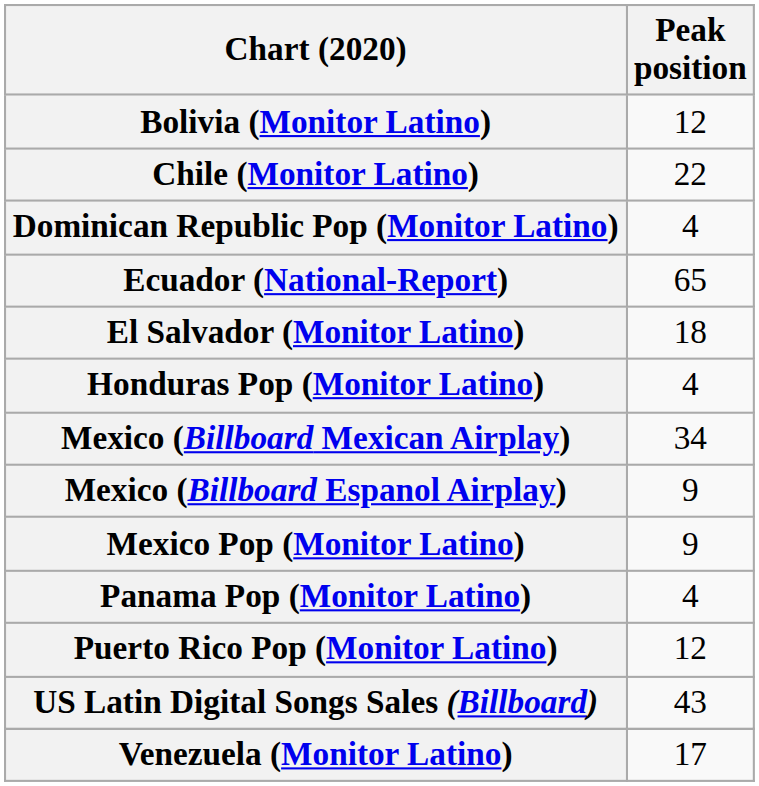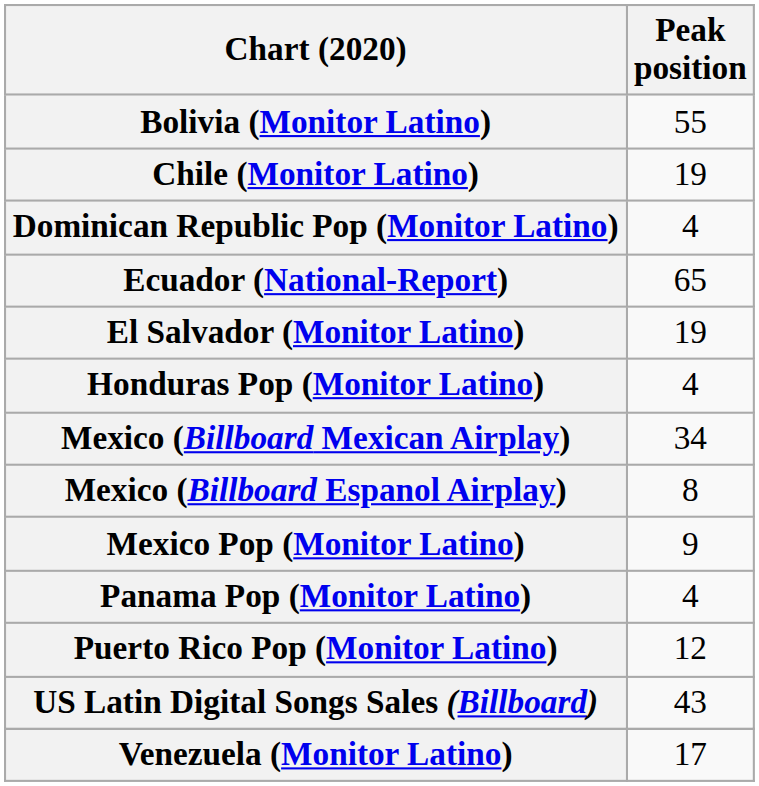 <table class="wikitable sortable plainrowheaders" style="text-align:center">
 <tr>
 <th scope="col">Chart (2020)</th>
 <th scope="col">Peak<br> position</th>
 </tr>
 <tr>
 <th scope="row">Bolivia (<a href='#'>Monitor Latino</a>)</th>
-<td>12</td>
+<td>55</td>
 </tr>
 <tr>
 <th scope="row">Chile (<a href='#'>Monitor Latino</a>)</th>
-<td>22</td>
+<td>19</td>
 </tr>
 <tr>
 <th scope="row">Dominican Republic Pop (<a href='#'>Monitor Latino</a>)</th>
 <td>4</td>
 </tr>
 <tr>
 <th scope="row">Ecuador (<a href='#'>National-Report</a>)</th>
 <td>65</td>
 </tr>
 <tr>
 <th scope="row">El Salvador (<a href='#'>Monitor Latino</a>)</th>
-<td>18</td>
+<td>19</td>
 </tr>
 <tr>
 <th scope="row">Honduras Pop (<a href='#'>Monitor Latino</a>)</th>
 <td>4</td>
 </tr>
 <tr>
 <th scope="row">Mexico (<a href='#'><em>Billboard</em> Mexican Airplay</a>)</th>
 <td>34</td>
 </tr>
 <tr>
 <th scope="row">Mexico (<a href='#'><em>Billboard</em> Espanol Airplay</a>)</th>
-<td>9</td>
+<td>8</td>
 </tr>
 <tr>
 <th scope="row">Mexico Pop (<a href='#'>Monitor Latino</a>)</th>
 <td>9</td>
 </tr>
 <tr>
 <th scope="row">Panama Pop (<a href='#'>Monitor Latino</a>)</th>
 <td>4</td>
 </tr>
 <tr>
 <th scope="row">Puerto Rico Pop (<a href='#'>Monitor Latino</a>)</th>
 <td>12</td>
 </tr>
 <tr>
 <th scope="row">US Latin Digital Songs Sales <em>(<a href='#'>Billboard</a>)</em></th>
 <td>43</td>
 </tr>
 <tr>
 </tr>
 <tr>
 <th scope="row">Venezuela (<a href='#'>Monitor Latino</a>)</th>
 <td>17</td>
 </tr>
 </table>
